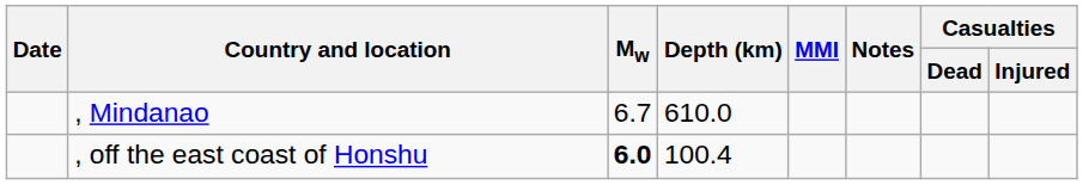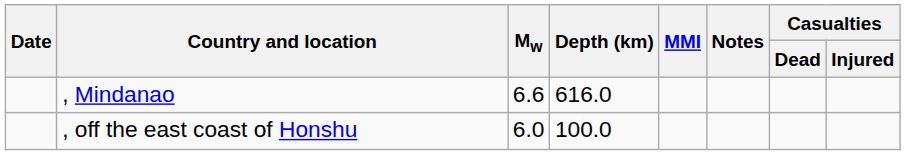 <table class="wikitable sortable sort-under" style="border:1px black; margin-left:1em;">
 <tr>
 <th rowspan="2"><small>Date</small></th>
 <th rowspan="2" style="width: 310px"><small>Country and location</small></th>
 <th rowspan="2"><small>M<sub>w</sub></small></th>
 <th rowspan="2"><small>Depth (km)</small></th>
 <th rowspan="2"><small><a href='#'>MMI</a></small></th>
 <th rowspan="2" class="unsortable"><small>Notes</small></th>
 <th colspan="2"><small>Casualties</small></th>
 </tr>
 <tr>
 <th><small>Dead</small></th>
 <th><small>Injured</small></th>
 </tr>
 <tr>
 <td></td>
 <td>, <a href='#'>Mindanao</a></td>
-<td>6.7</td>
-<td>610.0</td>
+<td>6.6</td>
+<td>616.0</td>
 <td></td>
 <td></td>
 <td></td>
 <td></td>
 </tr>
 <tr>
 <td></td>
 <td>, off the east coast of <a href='#'>Honshu</a></td>
-<td><strong>6.0</strong></td>
-<td>100.4</td>
+<td>6.0</td>
+<td>100.0</td>
 <td></td>
 <td></td>
 <td></td>
 <td></td>
 </tr>
 </table>
